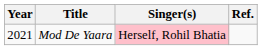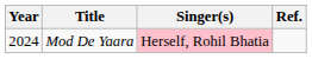 <table class="wikitable">
 <tr>
 <th>Year</th>
 <th>Title</th>
 <th>Singer(s)</th>
 <th>Ref.</th>
 </tr>
 <tr>
-<td>2021</td>
+<td>2024</td>
 <td><em>Mod De Yaara</em></td>
 <td style="background: pink;">Herself, Rohil Bhatia</td>
 <td></td>
 </tr>
 </table>
